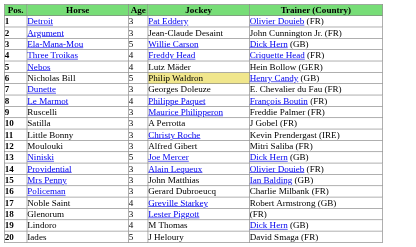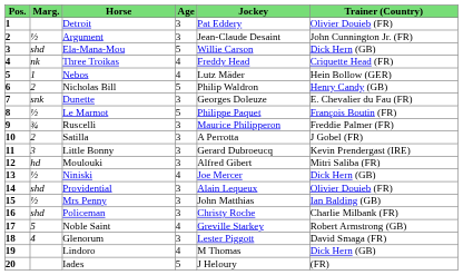 <table class = "sortable" | border="1" cellpadding="0" style="border-collapse: collapse; font-size:90%">
 <tr style="background:#7d7; text-align:center;">
 <th style="width:35px;"><strong>Pos.</strong></th>
+<th style="width:45px;"><strong>Marg.</strong></th>
 <th style="width:160px;"><strong>Horse</strong></th>
 <th style="width:30px;"><strong>Age</strong></th>
 <th style="width:160px;"><strong>Jockey</strong></th>
 <th style="width:210px;"><strong>Trainer (Country)</strong></th>
 </tr>
 <tr>
 <td><strong>1</strong></td>
+<td></td>
 <td><a href='#'>Detroit</a></td>
 <td>3</td>
 <td><a href='#'>Pat Eddery</a></td>
 <td><a href='#'>Olivier Douieb</a> (FR)</td>
 </tr>
 <tr>
 <td><strong>2</strong></td>
+<td><em>½</em></td>
 <td><a href='#'>Argument</a></td>
 <td>3</td>
 <td>Jean-Claude Desaint</td>
 <td>John Cunnington Jr. (FR)</td>
 </tr>
 <tr>
 <td><strong>3</strong></td>
+<td><em>shd</em></td>
 <td><a href='#'>Ela-Mana-Mou</a></td>
 <td>5</td>
 <td><a href='#'>Willie Carson</a></td>
 <td><a href='#'>Dick Hern</a> (GB)</td>
 </tr>
 <tr>
 <td><strong>4</strong></td>
+<td><em>nk</em></td>
 <td><a href='#'>Three Troikas</a></td>
 <td>4</td>
 <td><a href='#'>Freddy Head</a></td>
 <td><a href='#'>Criquette Head</a> (FR)</td>
 </tr>
 <tr>
 <td><strong>5</strong></td>
+<td><em>1</em></td>
 <td><a href='#'>Nebos</a></td>
 <td>4</td>
 <td>Lutz Mäder</td>
 <td>Hein Bollow (GER)</td>
 </tr>
 <tr>
 <td><strong>6</strong></td>
+<td><em>2</em></td>
 <td>Nicholas Bill</td>
 <td>5</td>
-<td style="background: khaki;">Philip Waldron</td>
+<td>Philip Waldron</td>
 <td><a href='#'>Henry Candy</a> (GB)</td>
 </tr>
 <tr>
 <td><strong>7</strong></td>
+<td><em>snk</em></td>
 <td><a href='#'>Dunette</a></td>
 <td>3</td>
 <td>Georges Doleuze</td>
 <td>E. Chevalier du Fau (FR)</td>
 </tr>
 <tr>
 <td><strong>8</strong></td>
+<td><em>½</em></td>
 <td><a href='#'>Le Marmot</a></td>
-<td>4</td>
+<td>5</td>
 <td><a href='#'>Philippe Paquet</a></td>
 <td><a href='#'>François Boutin</a> (FR)</td>
 </tr>
 <tr>
 <td><strong>9</strong></td>
+<td><em>¾</em></td>
 <td>Ruscelli</td>
 <td>3</td>
 <td><a href='#'>Maurice Philipperon</a></td>
 <td>Freddie Palmer (FR)</td>
 </tr>
 <tr>
 <td><strong>10</strong></td>
+<td><em>2</em></td>
 <td>Satilla</td>
 <td>3</td>
 <td>A Perrotta</td>
 <td>J Gobel (FR)</td>
 </tr>
 <tr>
 <td><strong>11</strong></td>
+<td><em>3</em></td>
 <td>Little Bonny</td>
 <td>3</td>
-<td><a href='#'>Christy Roche</a></td>
+<td>Gerard Dubroeucq</td>
 <td>Kevin Prendergast (IRE)</td>
 </tr>
 <tr>
 <td><strong>12</strong></td>
+<td><em>hd</em></td>
 <td>Moulouki</td>
 <td>3</td>
 <td>Alfred Gibert</td>
 <td>Mitri Saliba (FR)</td>
 </tr>
 <tr>
 <td><strong>13</strong></td>
+<td><em>½</em></td>
 <td><a href='#'>Niniski</a></td>
-<td>5</td>
+<td>4</td>
 <td><a href='#'>Joe Mercer</a></td>
 <td><a href='#'>Dick Hern</a> (GB)</td>
 </tr>
 <tr>
 <td><strong>14</strong></td>
+<td><em>shd</em></td>
 <td><a href='#'>Providential</a></td>
 <td>3</td>
 <td><a href='#'>Alain Lequeux</a></td>
 <td><a href='#'>Olivier Douieb</a> (FR)</td>
 </tr>
 <tr>
 <td><strong>15</strong></td>
+<td><em>½</em></td>
 <td><a href='#'>Mrs Penny</a></td>
 <td>3</td>
 <td>John Matthias</td>
 <td><a href='#'>Ian Balding</a> (GB)</td>
 </tr>
 <tr>
 <td><strong>16</strong></td>
+<td><em>shd</em></td>
 <td><a href='#'>Policeman</a></td>
 <td>3</td>
-<td>Gerard Dubroeucq</td>
+<td><a href='#'>Christy Roche</a></td>
 <td>Charlie Milbank (FR)</td>
 </tr>
 <tr>
 <td><strong>17</strong></td>
+<td><em>5</em></td>
 <td>Noble Saint</td>
 <td>4</td>
 <td><a href='#'>Greville Starkey</a></td>
 <td>Robert Armstrong (GB)</td>
 </tr>
 <tr>
 <td><strong>18</strong></td>
+<td><em>4</em></td>
 <td>Glenorum</td>
 <td>3</td>
 <td><a href='#'>Lester Piggott</a></td>
-<td>(FR)</td>
+<td>David Smaga (FR)</td>
 </tr>
 <tr>
 <td><strong>19</strong></td>
+<td></td>
 <td>Lindoro</td>
 <td>4</td>
 <td>M Thomas</td>
 <td><a href='#'>Dick Hern</a> (GB)</td>
 </tr>
 <tr>
 <td><strong>20</strong></td>
+<td></td>
 <td>Iades</td>
 <td>5</td>
 <td>J Heloury</td>
-<td>David Smaga (FR)</td>
+<td>(FR)</td>
 </tr>
 </table>
